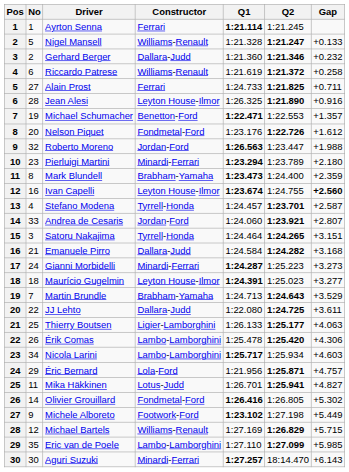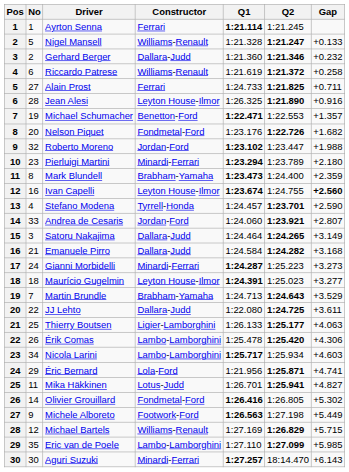 <table class="wikitable sortable" style="font-size: 95%;">
 <tr>
 <th>Pos</th>
 <th>No</th>
 <th>Driver</th>
 <th>Constructor</th>
 <th>Q1</th>
 <th>Q2</th>
 <th>Gap</th>
 </tr>
 <tr>
 <th>1</th>
 <td>1</td>
 <td> <a href='#'>Ayrton Senna</a></td>
 <td><a href='#'>Ferrari</a></td>
 <td><strong>1:21.114</strong></td>
 <td>1:21.245</td>
 <td></td>
 </tr>
 <tr>
 <th>2</th>
 <td>5</td>
 <td> <a href='#'>Nigel Mansell</a></td>
 <td><a href='#'>Williams</a>-<a href='#'>Renault</a></td>
 <td>1:21.328</td>
 <td><strong>1:21.247</strong></td>
 <td>+0.133</td>
 </tr>
 <tr>
 <th>3</th>
 <td>2</td>
 <td> <a href='#'>Gerhard Berger</a></td>
 <td><a href='#'>Dallara</a>-<a href='#'>Judd</a></td>
 <td>1:21.360</td>
 <td><strong>1:21.346</strong></td>
 <td>+0.232</td>
 </tr>
 <tr>
 <th>4</th>
 <td>6</td>
 <td> <a href='#'>Riccardo Patrese</a></td>
 <td><a href='#'>Williams</a>-<a href='#'>Renault</a></td>
 <td>1:21.619</td>
 <td><strong>1:21.372</strong></td>
 <td>+0.258</td>
 </tr>
 <tr>
 <th>5</th>
 <td>27</td>
 <td> <a href='#'>Alain Prost</a></td>
 <td><a href='#'>Ferrari</a></td>
 <td>1:24.733</td>
 <td><strong>1:21.825</strong></td>
 <td>+0.711</td>
 </tr>
 <tr>
 <th>6</th>
 <td>28</td>
 <td> <a href='#'>Jean Alesi</a></td>
 <td><a href='#'>Leyton House</a>-<a href='#'>Ilmor</a></td>
 <td>1:26.325</td>
 <td><strong>1:21.890</strong></td>
 <td>+0.916</td>
 </tr>
 <tr>
 <th>7</th>
 <td>19</td>
 <td> <a href='#'>Michael Schumacher</a></td>
 <td><a href='#'>Benetton</a>-<a href='#'>Ford</a></td>
 <td><strong>1:22.471</strong></td>
 <td>1:22.553</td>
 <td>+1.357</td>
 </tr>
 <tr>
 <th>8</th>
 <td>20</td>
 <td> <a href='#'>Nelson Piquet</a></td>
 <td><a href='#'>Fondmetal</a>-<a href='#'>Ford</a></td>
 <td>1:23.176</td>
 <td><strong>1:22.726</strong></td>
-<td>+1.612</td>
+<td>+1.682</td>
 </tr>
 <tr>
 <th>9</th>
 <td>32</td>
 <td> <a href='#'>Roberto Moreno</a></td>
 <td><a href='#'>Jordan</a>-<a href='#'>Ford</a></td>
-<td><strong>1:26.563</strong></td>
+<td><strong>1:23.102</strong></td>
 <td>1:23.447</td>
 <td>+1.988</td>
 </tr>
 <tr>
 <th>10</th>
 <td>23</td>
 <td> <a href='#'>Pierluigi Martini</a></td>
 <td><a href='#'>Minardi</a>-<a href='#'>Ferrari</a></td>
 <td><strong>1:23.294</strong></td>
 <td>1:23.789</td>
 <td>+2.180</td>
 </tr>
 <tr>
 <th>11</th>
 <td>8</td>
 <td> <a href='#'>Mark Blundell</a></td>
 <td><a href='#'>Brabham</a>-<a href='#'>Yamaha</a></td>
 <td><strong>1:23.473</strong></td>
 <td>1:24.400</td>
 <td>+2.359</td>
 </tr>
 <tr>
 <th>12</th>
 <td>16</td>
 <td> <a href='#'>Ivan Capelli</a></td>
 <td><a href='#'>Leyton House</a>-<a href='#'>Ilmor</a></td>
 <td><strong>1:23.674</strong></td>
 <td>1:24.755</td>
 <td><strong>+2.560</strong></td>
 </tr>
 <tr>
 <th>13</th>
 <td>4</td>
 <td> <a href='#'>Stefano Modena</a></td>
 <td><a href='#'>Tyrrell</a>-<a href='#'>Honda</a></td>
 <td>1:24.457</td>
 <td><strong>1:23.701</strong></td>
-<td>+2.587</td>
+<td>+2.590</td>
 </tr>
 <tr>
 <th>14</th>
 <td>33</td>
 <td> <a href='#'>Andrea de Cesaris</a></td>
 <td><a href='#'>Jordan</a>-<a href='#'>Ford</a></td>
 <td>1:24.060</td>
 <td><strong>1:23.921</strong></td>
 <td>+2.807</td>
 </tr>
 <tr>
 <th>15</th>
 <td>3</td>
 <td> <a href='#'>Satoru Nakajima</a></td>
-<td><a href='#'>Tyrrell</a>-<a href='#'>Honda</a></td>
+<td><a href='#'>Dallara</a>-<a href='#'>Judd</a></td>
 <td>1:24.464</td>
 <td><strong>1:24.265</strong></td>
-<td>+3.151</td>
+<td>+3.149</td>
 </tr>
 <tr>
 <th>16</th>
 <td>21</td>
 <td> <a href='#'>Emanuele Pirro</a></td>
 <td><a href='#'>Dallara</a>-<a href='#'>Judd</a></td>
 <td>1:24.584</td>
 <td><strong>1:24.282</strong></td>
 <td>+3.168</td>
 </tr>
 <tr>
 <th>17</th>
 <td>24</td>
 <td> <a href='#'>Gianni Morbidelli</a></td>
 <td><a href='#'>Minardi</a>-<a href='#'>Ferrari</a></td>
 <td><strong>1:24.287</strong></td>
 <td>1:25.223</td>
 <td>+3.273</td>
 </tr>
 <tr>
 <th>18</th>
 <td>18</td>
 <td> <a href='#'>Maurício Gugelmin</a></td>
 <td><a href='#'>Leyton House</a>-<a href='#'>Ilmor</a></td>
 <td><strong>1:24.391</strong></td>
 <td>1:25.023</td>
 <td>+3.277</td>
 </tr>
 <tr>
 <th>19</th>
 <td>7</td>
 <td> <a href='#'>Martin Brundle</a></td>
 <td><a href='#'>Brabham</a>-<a href='#'>Yamaha</a></td>
 <td>1:24.713</td>
 <td><strong>1:24.643</strong></td>
 <td>+3.529</td>
 </tr>
 <tr>
 <th>20</th>
 <td>22</td>
 <td> <a href='#'>JJ Lehto</a></td>
 <td><a href='#'>Dallara</a>-<a href='#'>Judd</a></td>
 <td>1:22.080</td>
 <td><strong>1:24.725</strong></td>
 <td>+3.611</td>
 </tr>
 <tr>
 <th>21</th>
 <td>25</td>
 <td> <a href='#'>Thierry Boutsen</a></td>
 <td><a href='#'>Ligier</a>-<a href='#'>Lamborghini</a></td>
 <td>1:26.133</td>
 <td><strong>1:25.177</strong></td>
 <td>+4.063</td>
 </tr>
 <tr>
 <th>22</th>
 <td>26</td>
 <td> <a href='#'>Érik Comas</a></td>
 <td><a href='#'>Lambo</a>-<a href='#'>Lamborghini</a></td>
 <td>1:25.478</td>
 <td><strong>1:25.420</strong></td>
 <td>+4.306</td>
 </tr>
 <tr>
 <th>23</th>
 <td>34</td>
 <td> <a href='#'>Nicola Larini</a></td>
 <td><a href='#'>Lambo</a>-<a href='#'>Lamborghini</a></td>
 <td><strong>1:25.717</strong></td>
 <td>1:25.934</td>
 <td>+4.603</td>
 </tr>
 <tr>
 <th>24</th>
 <td>29</td>
 <td> <a href='#'>Éric Bernard</a></td>
 <td><a href='#'>Lola</a>-<a href='#'>Ford</a></td>
 <td>1:21.956</td>
 <td><strong>1:25.871</strong></td>
-<td>+4.757</td>
+<td>+4.741</td>
 </tr>
 <tr>
 <th>25</th>
 <td>11</td>
 <td> <a href='#'>Mika Häkkinen</a></td>
 <td><a href='#'>Lotus</a>-<a href='#'>Judd</a></td>
 <td>1:26.701</td>
 <td><strong>1:25.941</strong></td>
 <td>+4.827</td>
 </tr>
 <tr>
 <th>26</th>
 <td>14</td>
 <td> <a href='#'>Olivier Grouillard</a></td>
 <td><a href='#'>Fondmetal</a>-<a href='#'>Ford</a></td>
 <td><strong>1:26.416</strong></td>
 <td>1:26.805</td>
 <td>+5.302</td>
 </tr>
 <tr>
 <th>27</th>
 <td>9</td>
 <td> <a href='#'>Michele Alboreto</a></td>
 <td><a href='#'>Footwork</a>-<a href='#'>Ford</a></td>
-<td><strong>1:23.102</strong></td>
+<td><strong>1:26.563</strong></td>
 <td>1:27.198</td>
 <td>+5.449</td>
 </tr>
 <tr>
 <th>28</th>
 <td>12</td>
 <td> <a href='#'>Michael Bartels</a></td>
 <td><a href='#'>Williams</a>-<a href='#'>Renault</a></td>
 <td>1:27.169</td>
 <td><strong>1:26.829</strong></td>
 <td>+5.715</td>
 </tr>
 <tr>
 <th>29</th>
 <td>35</td>
 <td> <a href='#'>Eric van de Poele</a></td>
 <td><a href='#'>Lambo</a>-<a href='#'>Lamborghini</a></td>
 <td>1:27.110</td>
 <td><strong>1:27.099</strong></td>
 <td>+5.985</td>
 </tr>
 <tr>
 <th>30</th>
 <td>30</td>
 <td> <a href='#'>Aguri Suzuki</a></td>
 <td><a href='#'>Minardi</a>-<a href='#'>Ferrari</a></td>
 <td><strong>1:27.257</strong></td>
 <td>18:14.470</td>
 <td>+6.143</td>
 </tr>
 </table>
